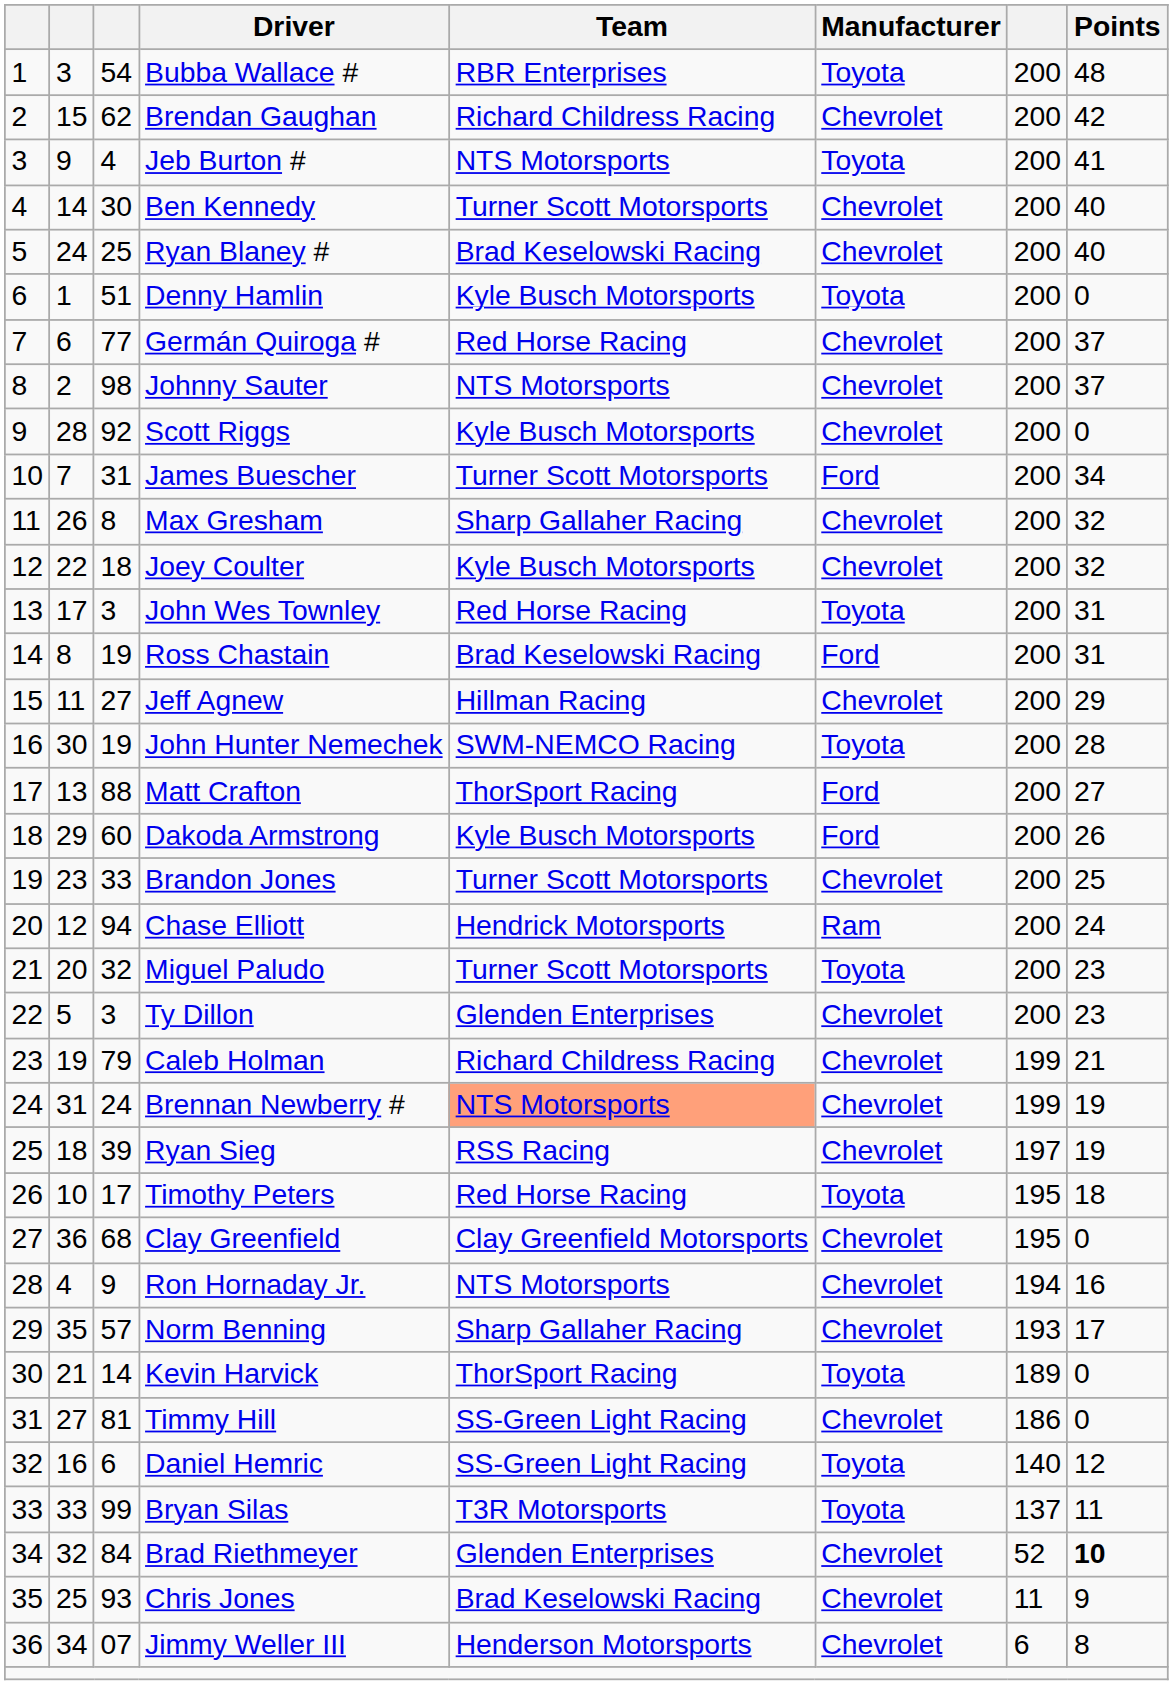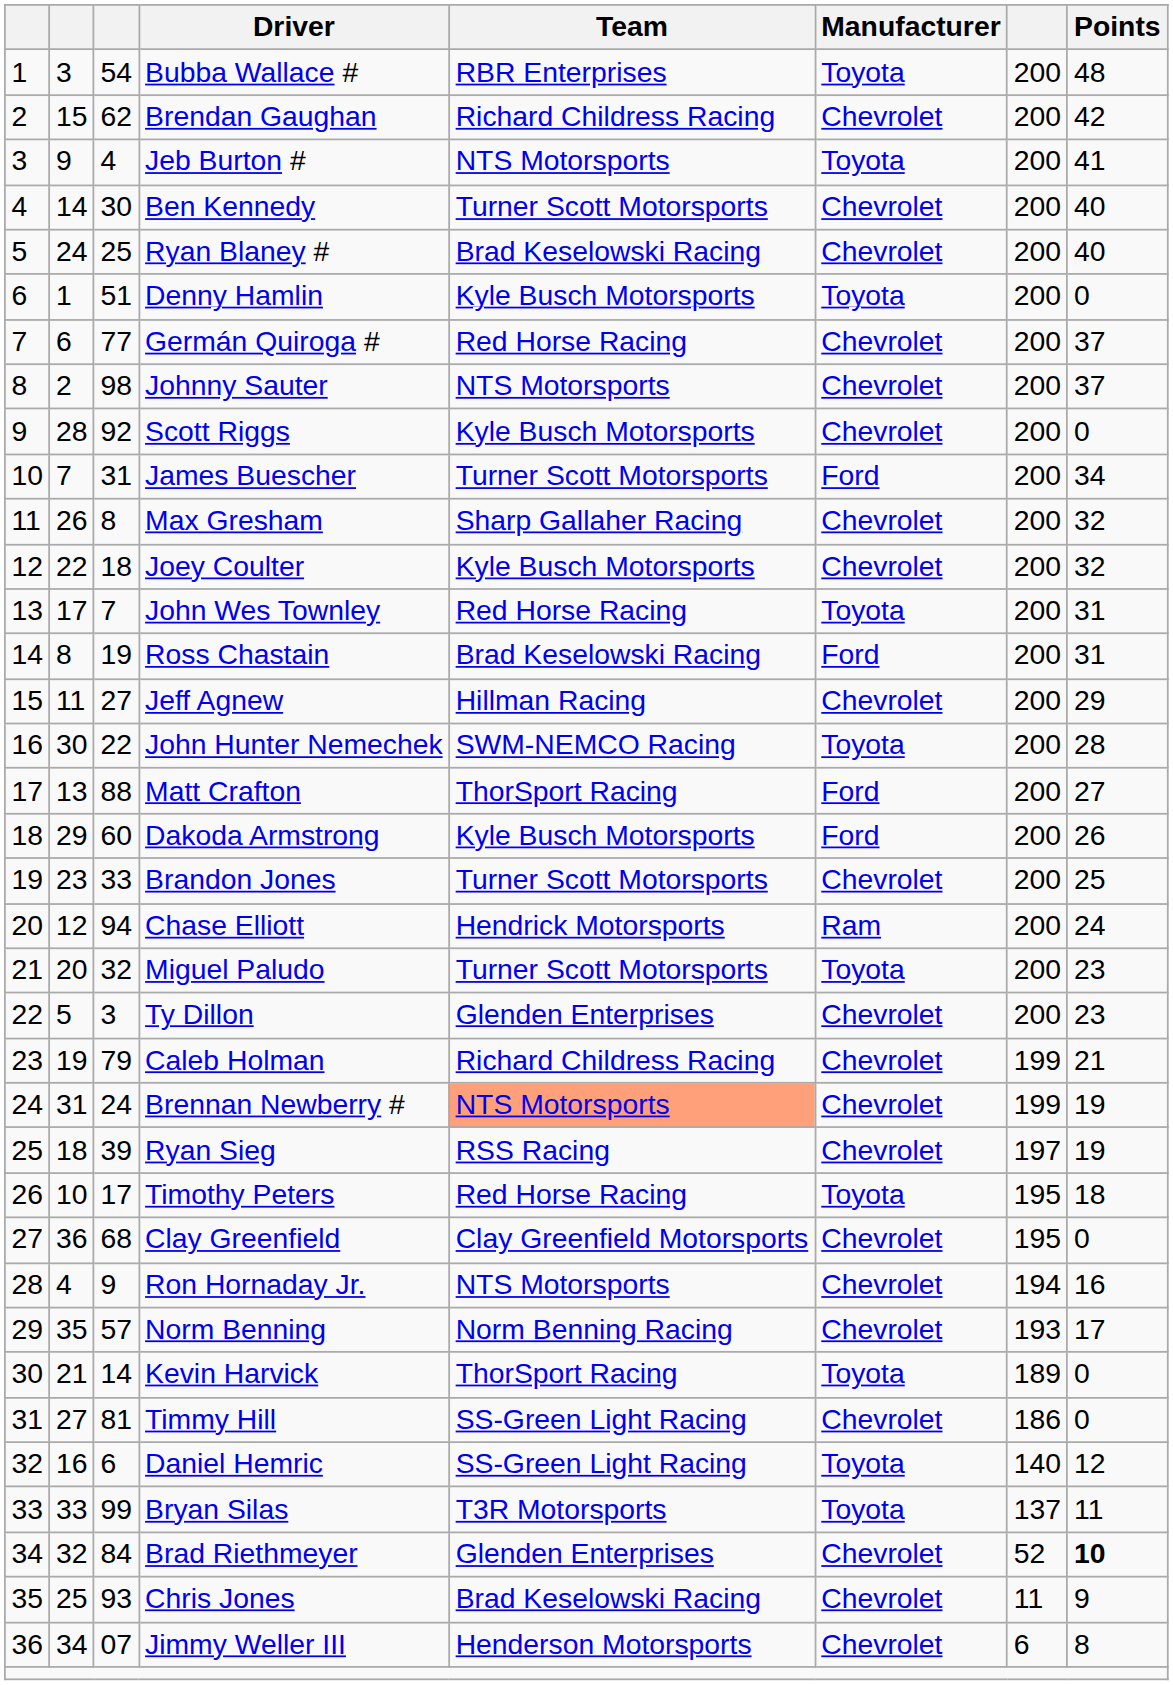 <table class="wikitable sortable" border="1">
 <tr>
 <th scope="col"></th>
 <th scope="col"></th>
 <th scope="col"></th>
 <th scope="col">Driver</th>
 <th scope="col">Team</th>
 <th scope="col">Manufacturer</th>
 <th scope="col"></th>
 <th scope="col">Points</th>
 </tr>
 <tr>
 <td scope="row">1</td>
 <td>3</td>
 <td>54</td>
 <td><a href='#'>Bubba Wallace</a> #</td>
 <td><a href='#'>RBR Enterprises</a></td>
 <td><a href='#'>Toyota</a></td>
 <td>200</td>
 <td>48</td>
 </tr>
 <tr>
 <td scope="row">2</td>
 <td>15</td>
 <td>62</td>
 <td><a href='#'>Brendan Gaughan</a></td>
 <td><a href='#'>Richard Childress Racing</a></td>
 <td><a href='#'>Chevrolet</a></td>
 <td>200</td>
 <td>42</td>
 </tr>
 <tr>
 <td scope="row">3</td>
 <td>9</td>
 <td>4</td>
 <td><a href='#'>Jeb Burton</a> #</td>
 <td><a href='#'>NTS Motorsports</a></td>
 <td><a href='#'>Toyota</a></td>
 <td>200</td>
 <td>41</td>
 </tr>
 <tr>
 <td scope="row">4</td>
 <td>14</td>
 <td>30</td>
 <td><a href='#'>Ben Kennedy</a></td>
 <td><a href='#'>Turner Scott Motorsports</a></td>
 <td><a href='#'>Chevrolet</a></td>
 <td>200</td>
 <td>40</td>
 </tr>
 <tr>
 <td scope="row">5</td>
 <td>24</td>
 <td>25</td>
 <td><a href='#'>Ryan Blaney</a> #</td>
 <td><a href='#'>Brad Keselowski Racing</a></td>
 <td><a href='#'>Chevrolet</a></td>
 <td>200</td>
 <td>40</td>
 </tr>
 <tr>
 <td scope="row">6</td>
 <td>1</td>
 <td>51</td>
 <td><a href='#'>Denny Hamlin</a></td>
 <td><a href='#'>Kyle Busch Motorsports</a></td>
 <td><a href='#'>Toyota</a></td>
 <td>200</td>
 <td>0</td>
 </tr>
 <tr>
 <td scope="row">7</td>
 <td>6</td>
 <td>77</td>
 <td><a href='#'>Germán Quiroga</a> #</td>
 <td><a href='#'>Red Horse Racing</a></td>
 <td><a href='#'>Chevrolet</a></td>
 <td>200</td>
 <td>37</td>
 </tr>
 <tr>
 <td scope="row">8</td>
 <td>2</td>
 <td>98</td>
 <td><a href='#'>Johnny Sauter</a></td>
 <td><a href='#'>NTS Motorsports</a></td>
 <td><a href='#'>Chevrolet</a></td>
 <td>200</td>
 <td>37</td>
 </tr>
 <tr>
 <td scope="row">9</td>
 <td>28</td>
 <td>92</td>
 <td><a href='#'>Scott Riggs</a></td>
 <td><a href='#'>Kyle Busch Motorsports</a></td>
 <td><a href='#'>Chevrolet</a></td>
 <td>200</td>
 <td>0</td>
 </tr>
 <tr>
 <td scope="row">10</td>
 <td>7</td>
 <td>31</td>
 <td><a href='#'>James Buescher</a></td>
 <td><a href='#'>Turner Scott Motorsports</a></td>
 <td><a href='#'>Ford</a></td>
 <td>200</td>
 <td>34</td>
 </tr>
 <tr>
 <td scope="row">11</td>
 <td>26</td>
 <td>8</td>
 <td><a href='#'>Max Gresham</a></td>
 <td><a href='#'>Sharp Gallaher Racing</a></td>
 <td><a href='#'>Chevrolet</a></td>
 <td>200</td>
 <td>32</td>
 </tr>
 <tr>
 <td scope="row">12</td>
 <td>22</td>
 <td>18</td>
 <td><a href='#'>Joey Coulter</a></td>
 <td><a href='#'>Kyle Busch Motorsports</a></td>
 <td><a href='#'>Chevrolet</a></td>
 <td>200</td>
 <td>32</td>
 </tr>
 <tr>
 <td scope="row">13</td>
 <td>17</td>
-<td>3</td>
+<td>7</td>
 <td><a href='#'>John Wes Townley</a></td>
 <td><a href='#'>Red Horse Racing</a></td>
 <td><a href='#'>Toyota</a></td>
 <td>200</td>
 <td>31</td>
 </tr>
 <tr>
 <td scope="row">14</td>
 <td>8</td>
 <td>19</td>
 <td><a href='#'>Ross Chastain</a></td>
 <td><a href='#'>Brad Keselowski Racing</a></td>
 <td><a href='#'>Ford</a></td>
 <td>200</td>
 <td>31</td>
 </tr>
 <tr>
 <td scope="row">15</td>
 <td>11</td>
 <td>27</td>
 <td><a href='#'>Jeff Agnew</a></td>
 <td><a href='#'>Hillman Racing</a></td>
 <td><a href='#'>Chevrolet</a></td>
 <td>200</td>
 <td>29</td>
 </tr>
 <tr>
 <td scope="row">16</td>
 <td>30</td>
-<td>19</td>
+<td>22</td>
 <td><a href='#'>John Hunter Nemechek</a></td>
 <td><a href='#'>SWM-NEMCO Racing</a></td>
 <td><a href='#'>Toyota</a></td>
 <td>200</td>
 <td>28</td>
 </tr>
 <tr>
 <td scope="row">17</td>
 <td>13</td>
 <td>88</td>
 <td><a href='#'>Matt Crafton</a></td>
 <td><a href='#'>ThorSport Racing</a></td>
 <td><a href='#'>Ford</a></td>
 <td>200</td>
 <td>27</td>
 </tr>
 <tr>
 <td scope="row">18</td>
 <td>29</td>
 <td>60</td>
 <td><a href='#'>Dakoda Armstrong</a></td>
 <td><a href='#'>Kyle Busch Motorsports</a></td>
 <td><a href='#'>Ford</a></td>
 <td>200</td>
 <td>26</td>
 </tr>
 <tr>
 <td scope="row">19</td>
 <td>23</td>
 <td>33</td>
 <td><a href='#'>Brandon Jones</a></td>
 <td><a href='#'>Turner Scott Motorsports</a></td>
 <td><a href='#'>Chevrolet</a></td>
 <td>200</td>
 <td>25</td>
 </tr>
 <tr>
 <td scope="row">20</td>
 <td>12</td>
 <td>94</td>
 <td><a href='#'>Chase Elliott</a></td>
 <td><a href='#'>Hendrick Motorsports</a></td>
 <td><a href='#'>Ram</a></td>
 <td>200</td>
 <td>24</td>
 </tr>
 <tr>
 <td scope="row">21</td>
 <td>20</td>
 <td>32</td>
 <td><a href='#'>Miguel Paludo</a></td>
 <td><a href='#'>Turner Scott Motorsports</a></td>
 <td><a href='#'>Toyota</a></td>
 <td>200</td>
 <td>23</td>
 </tr>
 <tr>
 <td scope="row">22</td>
 <td>5</td>
 <td>3</td>
 <td><a href='#'>Ty Dillon</a></td>
 <td><a href='#'>Glenden Enterprises</a></td>
 <td><a href='#'>Chevrolet</a></td>
 <td>200</td>
 <td>23</td>
 </tr>
 <tr>
 <td scope="row">23</td>
 <td>19</td>
 <td>79</td>
 <td><a href='#'>Caleb Holman</a></td>
 <td><a href='#'>Richard Childress Racing</a></td>
 <td><a href='#'>Chevrolet</a></td>
 <td>199</td>
 <td>21</td>
 </tr>
 <tr>
 <td scope="row">24</td>
 <td>31</td>
 <td>24</td>
 <td><a href='#'>Brennan Newberry</a> #</td>
 <td style="background: lightsalmon;"><a href='#'>NTS Motorsports</a></td>
 <td><a href='#'>Chevrolet</a></td>
 <td>199</td>
 <td>19</td>
 </tr>
 <tr>
 <td scope="row">25</td>
 <td>18</td>
 <td>39</td>
 <td><a href='#'>Ryan Sieg</a></td>
 <td><a href='#'>RSS Racing</a></td>
 <td><a href='#'>Chevrolet</a></td>
 <td>197</td>
 <td>19</td>
 </tr>
 <tr>
 <td scope="row">26</td>
 <td>10</td>
 <td>17</td>
 <td><a href='#'>Timothy Peters</a></td>
 <td><a href='#'>Red Horse Racing</a></td>
 <td><a href='#'>Toyota</a></td>
 <td>195</td>
 <td>18</td>
 </tr>
 <tr>
 <td scope="row">27</td>
 <td>36</td>
 <td>68</td>
 <td><a href='#'>Clay Greenfield</a></td>
 <td><a href='#'>Clay Greenfield Motorsports</a></td>
 <td><a href='#'>Chevrolet</a></td>
 <td>195</td>
 <td>0</td>
 </tr>
 <tr>
 <td scope="row">28</td>
 <td>4</td>
 <td>9</td>
 <td><a href='#'>Ron Hornaday Jr.</a></td>
 <td><a href='#'>NTS Motorsports</a></td>
 <td><a href='#'>Chevrolet</a></td>
 <td>194</td>
 <td>16</td>
 </tr>
 <tr>
 <td scope="row">29</td>
 <td>35</td>
 <td>57</td>
 <td><a href='#'>Norm Benning</a></td>
-<td><a href='#'>Sharp Gallaher Racing</a></td>
+<td><a href='#'>Norm Benning Racing</a></td>
 <td><a href='#'>Chevrolet</a></td>
 <td>193</td>
 <td>17</td>
 </tr>
 <tr>
 <td scope="row">30</td>
 <td>21</td>
 <td>14</td>
 <td><a href='#'>Kevin Harvick</a></td>
 <td><a href='#'>ThorSport Racing</a></td>
 <td><a href='#'>Toyota</a></td>
 <td>189</td>
 <td>0</td>
 </tr>
 <tr>
 <td scope="row">31</td>
 <td>27</td>
 <td>81</td>
 <td><a href='#'>Timmy Hill</a></td>
 <td><a href='#'>SS-Green Light Racing</a></td>
 <td><a href='#'>Chevrolet</a></td>
 <td>186</td>
 <td>0</td>
 </tr>
 <tr>
 <td scope="row">32</td>
 <td>16</td>
 <td>6</td>
 <td><a href='#'>Daniel Hemric</a></td>
 <td><a href='#'>SS-Green Light Racing</a></td>
 <td><a href='#'>Toyota</a></td>
 <td>140</td>
 <td>12</td>
 </tr>
 <tr>
 <td scope="row">33</td>
 <td>33</td>
 <td>99</td>
 <td><a href='#'>Bryan Silas</a></td>
 <td><a href='#'>T3R Motorsports</a></td>
 <td><a href='#'>Toyota</a></td>
 <td>137</td>
 <td>11</td>
 </tr>
 <tr>
 <td scope="row">34</td>
 <td>32</td>
 <td>84</td>
 <td><a href='#'>Brad Riethmeyer</a></td>
 <td><a href='#'>Glenden Enterprises</a></td>
 <td><a href='#'>Chevrolet</a></td>
 <td>52</td>
 <td><strong>10</strong></td>
 </tr>
 <tr>
 <td scope="row">35</td>
 <td>25</td>
 <td>93</td>
 <td><a href='#'>Chris Jones</a></td>
 <td><a href='#'>Brad Keselowski Racing</a></td>
 <td><a href='#'>Chevrolet</a></td>
 <td>11</td>
 <td>9</td>
 </tr>
 <tr>
 <td scope="row">36</td>
 <td>34</td>
 <td>07</td>
 <td><a href='#'>Jimmy Weller III</a></td>
 <td><a href='#'>Henderson Motorsports</a></td>
 <td><a href='#'>Chevrolet</a></td>
 <td>6</td>
 <td>8</td>
 </tr>
 <tr class="sortbottom">
 <td colspan="9"></td>
 </tr>
 </table>
